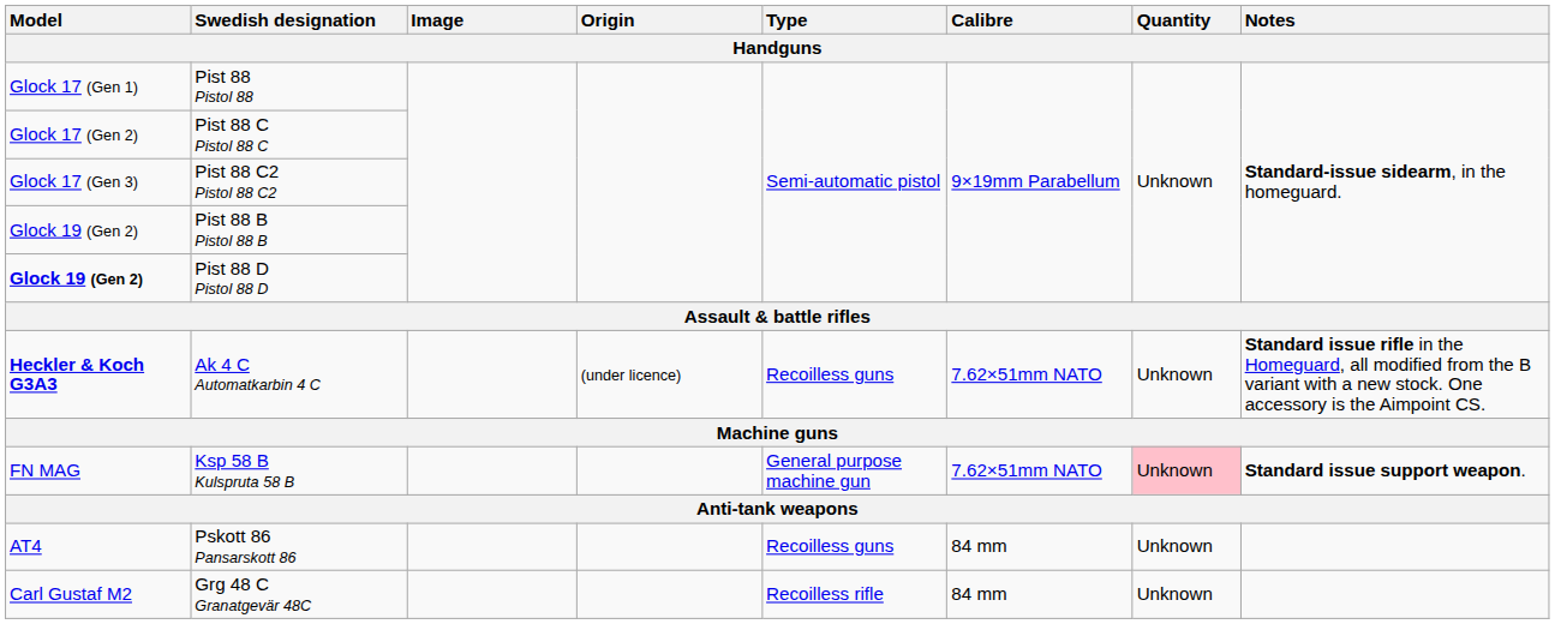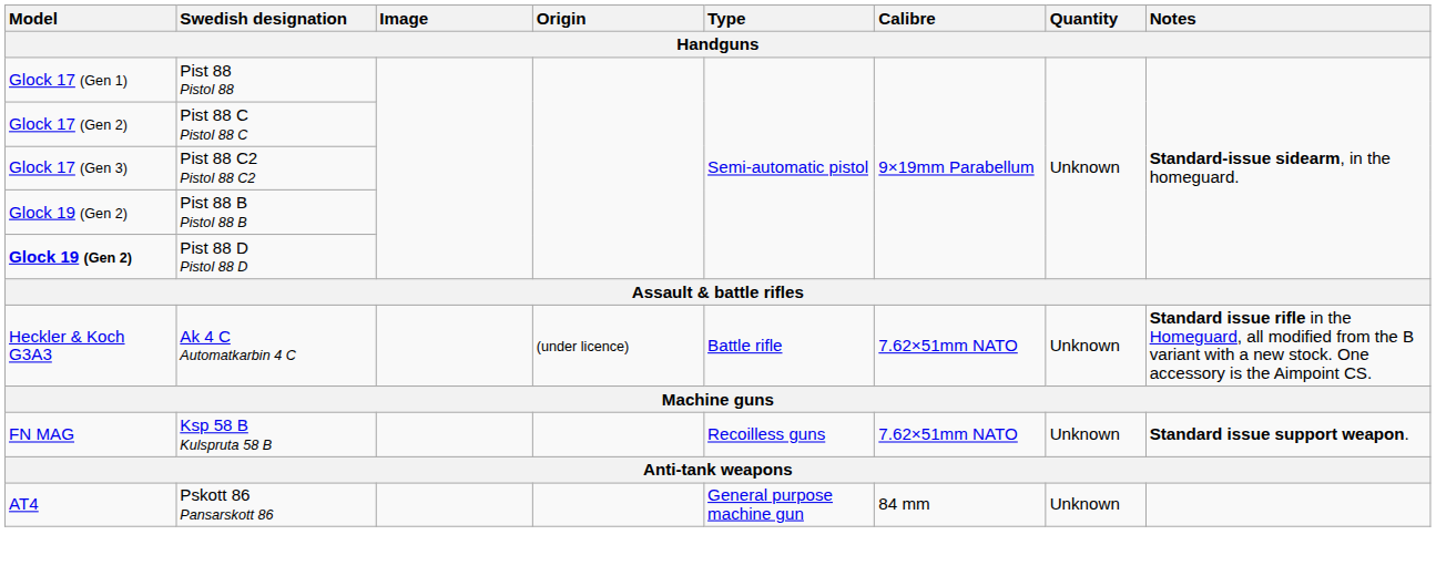 <table class="wikitable" style="font-size: 92%;">
 <tr>
 <th style="text-align: left; width:12%;">Model</th>
 <th style="text-align: left; width:14%;">Swedish designation</th>
 <th style="text-align: left">Image</th>
 <th style="text-align: left; width:12%;">Origin</th>
 <th style="text-align: left; width:12%;">Type</th>
 <th style="text-align: left; width:12%;">Calibre</th>
 <th style="text-align: left; width:7%;">Quantity</th>
 <th style="text-align: left; width:20%;">Notes</th>
 </tr>
 <tr>
 <th colspan="8">Handguns</th>
 </tr>
 <tr>
 <td><a href='#'>Glock 17</a>  <small>(Gen 1)</small></td>
 <td>Pist 88<br><em><small>Pistol 88</small></em></td>
 <td rowspan="5"></td>
 <td rowspan="5"><br></td>
 <td rowspan="5"><a href='#'>Semi-automatic pistol</a></td>
 <td rowspan="5"><a href='#'>9×19mm Parabellum</a></td>
 <td rowspan="5">Unknown</td>
 <td rowspan="5"><strong>Standard-issue sidearm</strong>, in the homeguard.</td>
 </tr>
 <tr>
 <td><a href='#'>Glock 17</a> <small>(Gen 2)</small></td>
 <td>Pist 88 C<br><em><small>Pistol 88 C</small></em></td>
 </tr>
 <tr>
 <td><a href='#'>Glock 17</a> <small>(Gen 3)</small></td>
 <td>Pist 88 C2<br><em><small>Pistol 88 C2</small></em></td>
 </tr>
 <tr>
 <td><a href='#'>Glock 19</a> <small>(Gen 2)</small></td>
 <td>Pist 88 B<br><em><small>Pistol 88 B</small></em></td>
 </tr>
 <tr>
 <td><strong><a href='#'>Glock 19</a> <small>(Gen 2)</small></strong></td>
 <td>Pist 88 D<br><em><small>Pistol 88 D</small></em></td>
 </tr>
 <tr>
 <th colspan="8">Assault & battle rifles</th>
 </tr>
 <tr>
-<td><strong><a href='#'>Heckler & Koch G3A3</a></strong></td>
+<td><a href='#'>Heckler & Koch G3A3</a></td>
 <td><a href='#'>Ak 4 C</a><br><em><small>Automatkarbin 4 C</small></em></td>
 <td></td>
 <td> <small>(under licence)</small><br></td>
-<td><a href='#'>Recoilless guns</a></td>
+<td><a href='#'>Battle rifle</a></td>
 <td><a href='#'>7.62×51mm NATO</a></td>
 <td>Unknown</td>
 <td><strong>Standard issue rifle</strong> in the <a href='#'>Homeguard</a>, all modified from the B variant with a new stock. One accessory is the Aimpoint CS.</td>
 </tr>
 <tr>
 <th colspan="8">Machine guns</th>
 </tr>
 <tr>
 <td><a href='#'>FN MAG</a></td>
 <td><a href='#'>Ksp 58 B</a><br><em><small>Kulspruta 58 B</small></em></td>
 <td></td>
 <td></td>
-<td><a href='#'>General purpose machine gun</a></td>
+<td><a href='#'>Recoilless guns</a></td>
 <td><a href='#'>7.62×51mm NATO</a></td>
-<td style="background: pink;">Unknown</td>
+<td>Unknown</td>
 <td><strong>Standard issue support weapon</strong>.</td>
 </tr>
 <tr>
 <th colspan="8">Anti-tank weapons</th>
 </tr>
 <tr>
 <td><a href='#'>AT4</a></td>
 <td>Pskott 86<br><em><small>Pansarskott 86</small></em></td>
 <td></td>
 <td></td>
-<td><a href='#'>Recoilless guns</a></td>
-<td>84 mm</td>
-<td>Unknown</td>
-<td></td>
-</tr>
-<tr>
-<td><a href='#'>Carl Gustaf M2</a></td>
-<td>Grg 48 C<br><em><small>Granatgevär 48C</small></em></td>
-<td></td>
-<td></td>
-<td><a href='#'>Recoilless rifle</a></td>
+<td><a href='#'>General purpose machine gun</a></td>
 <td>84 mm</td>
 <td>Unknown</td>
 <td></td>
 </tr>
 </table>
